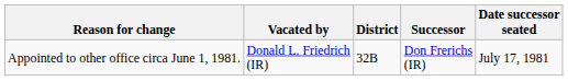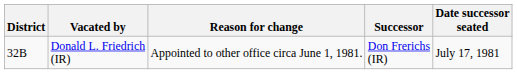 <table class="wikitable sortable">
 <tr style="vertical-align:bottom;">
+<th>District</th>
+<th>Vacated by</th>
 <th>Reason for change</th>
-<th>Vacated by</th>
-<th>District</th>
 <th>Successor</th>
 <th>Date successor<br>seated</th>
 </tr>
 <tr>
+<td>32B</td>
+<td nowrap ><a href='#'>Donald L. Friedrich</a><br>(IR)</td>
 <td>Appointed to other office circa June 1, 1981.</td>
-<td nowrap ><a href='#'>Donald L. Friedrich</a><br>(IR)</td>
-<td>32B</td>
 <td nowrap ><a href='#'>Don Frerichs</a><br>(IR)</td>
 <td>July 17, 1981</td>
 </tr>
 </table>
